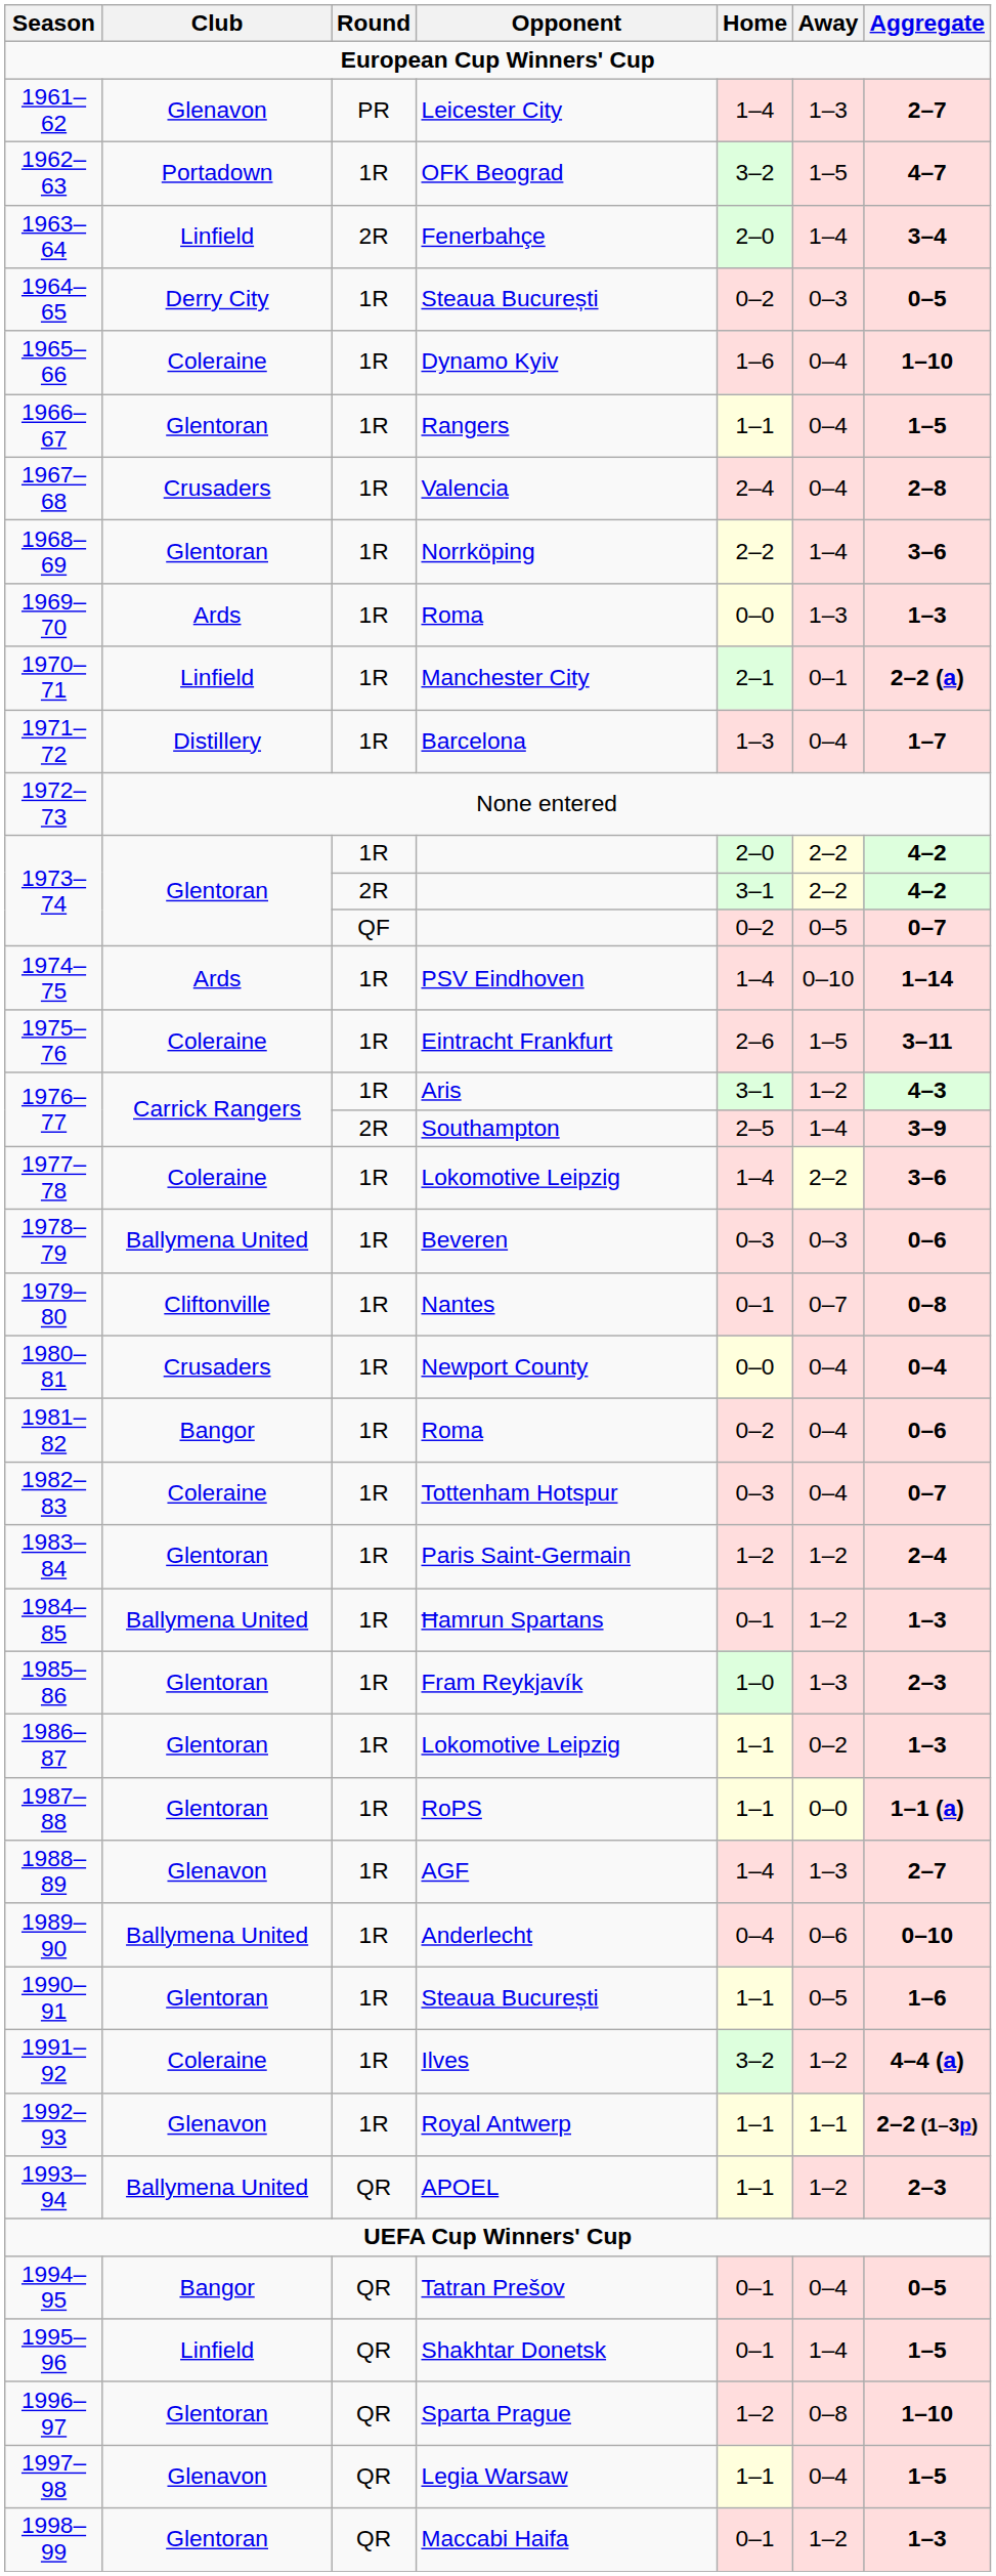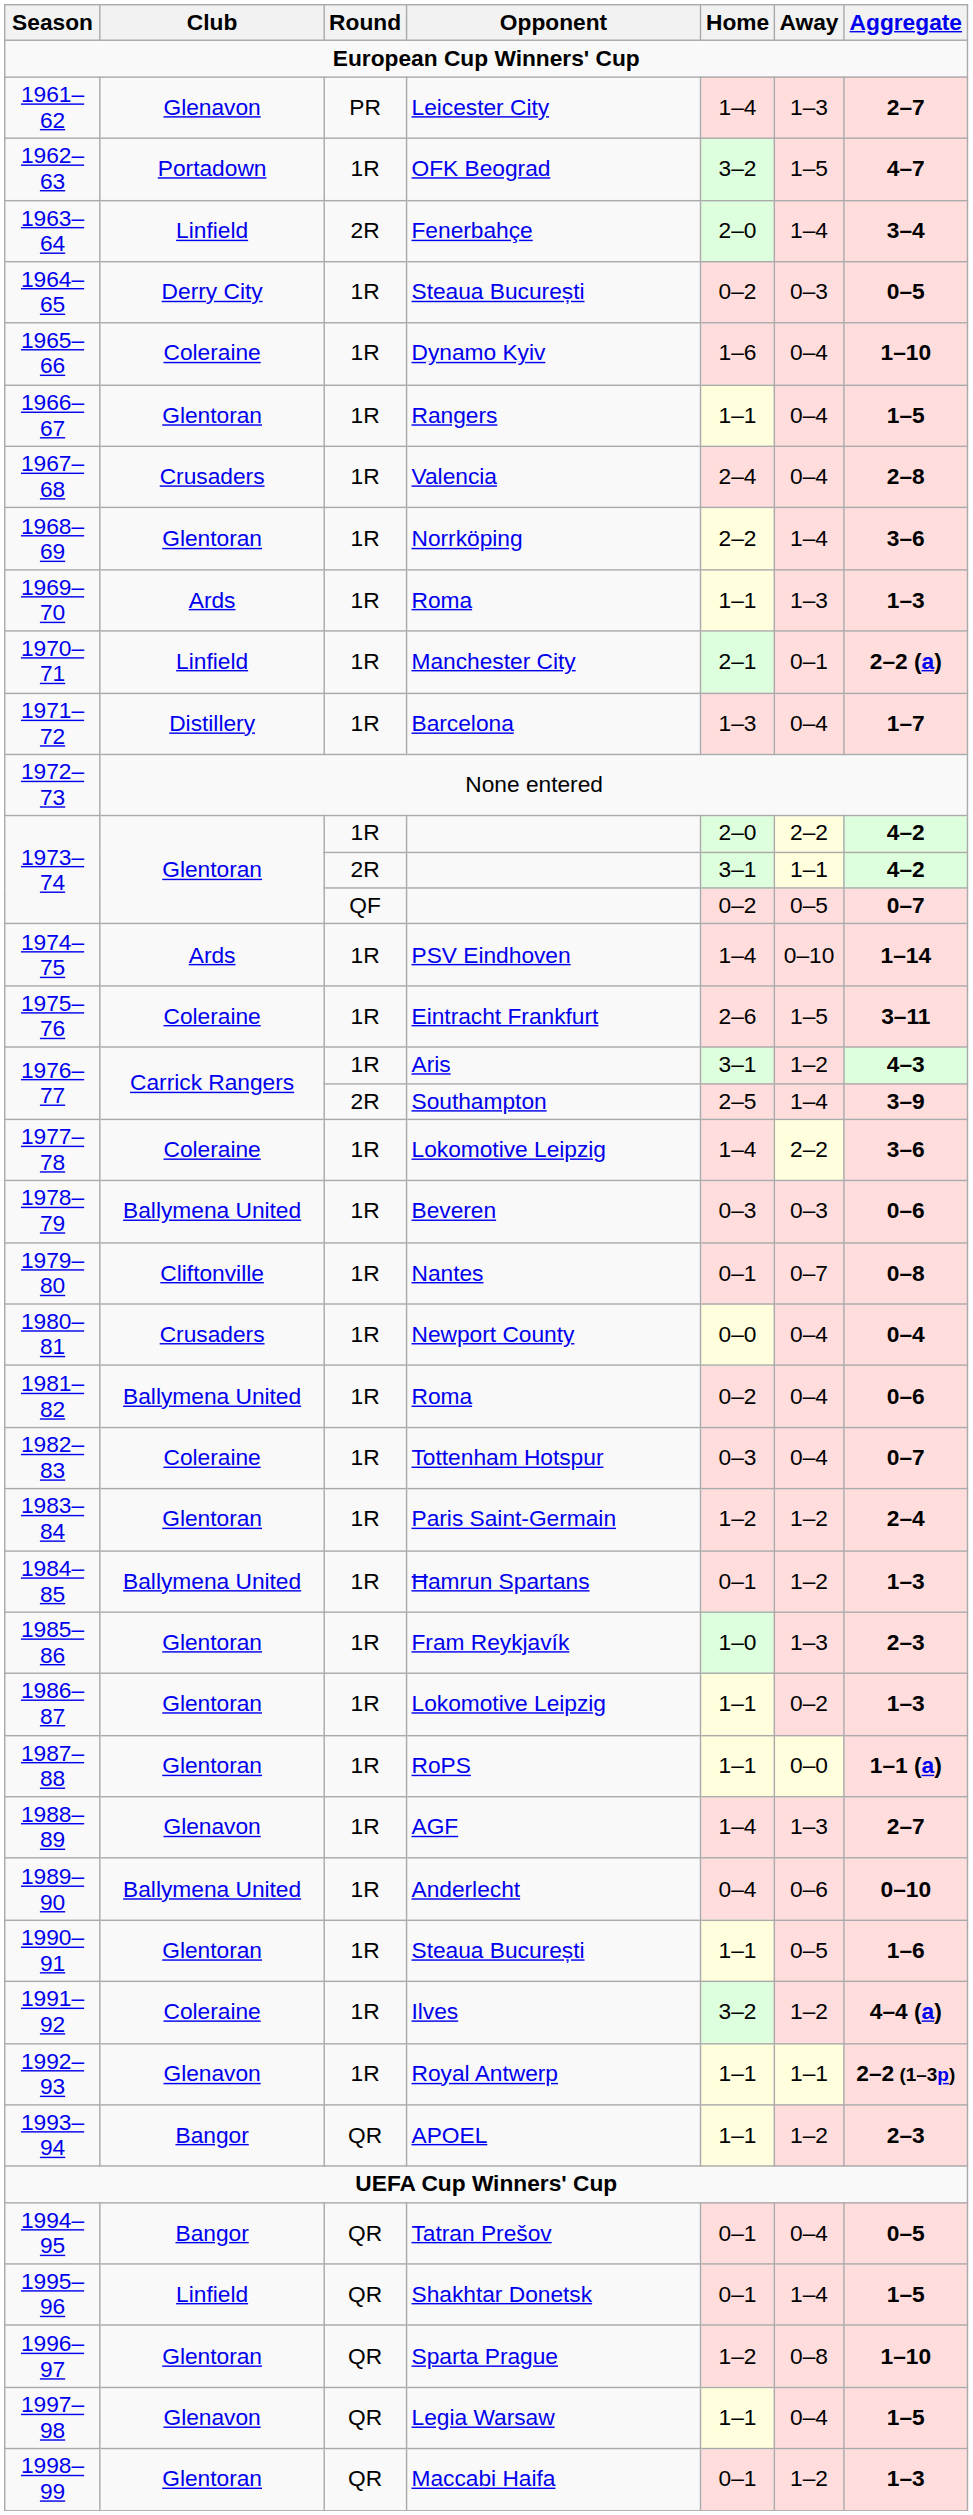 <table class="wikitable" style="font-size:100%; text-align: center;">
 <tr>
 <th width="60">Season</th>
 <th width="150">Club</th>
 <th width="30">Round</th>
 <th width="200">Opponent</th>
 <th width="30">Home</th>
 <th width="30">Away</th>
 <th width="80"><a href='#'>Aggregate</a></th>
 </tr>
 <tr>
 <td colspan="7" align="center"><strong>European Cup Winners' Cup</strong></td>
 </tr>
 <tr>
 <td rowspan=1><a href='#'>1961–62</a></td>
 <td rowspan=1><a href='#'>Glenavon</a></td>
 <td rowspan=1>PR</td>
 <td align="left"> <a href='#'>Leicester City</a></td>
 <td bgcolor="#ffdddd">1–4</td>
 <td bgcolor="#ffdddd">1–3</td>
 <td bgcolor="#ffdddd"><strong>2–7</strong></td>
 </tr>
 <tr>
 <td rowspan=1><a href='#'>1962–63</a></td>
 <td rowspan=1><a href='#'>Portadown</a></td>
 <td rowspan=1>1R</td>
 <td align="left"> <a href='#'>OFK Beograd</a></td>
 <td bgcolor="#ddffdd">3–2</td>
 <td bgcolor="#ffdddd">1–5</td>
 <td bgcolor="#ffdddd"><strong>4–7</strong></td>
 </tr>
 <tr>
 <td rowspan=1><a href='#'>1963–64</a></td>
 <td rowspan=1><a href='#'>Linfield</a></td>
 <td rowspan=1>2R</td>
 <td align="left"> <a href='#'>Fenerbahçe</a></td>
 <td bgcolor="#ddffdd">2–0</td>
 <td bgcolor="#ffdddd">1–4</td>
 <td bgcolor="#ffdddd"><strong>3–4</strong></td>
 </tr>
 <tr>
 <td rowspan=1><a href='#'>1964–65</a></td>
 <td rowspan=1><a href='#'>Derry City</a></td>
 <td rowspan=1>1R</td>
 <td align="left"> <a href='#'>Steaua București</a></td>
 <td bgcolor="#ffdddd">0–2</td>
 <td bgcolor="#ffdddd">0–3</td>
 <td bgcolor="#ffdddd"><strong>0–5</strong></td>
 </tr>
 <tr>
 <td rowspan=1><a href='#'>1965–66</a></td>
 <td rowspan=1><a href='#'>Coleraine</a></td>
 <td rowspan=1>1R</td>
 <td align="left"> <a href='#'>Dynamo Kyiv</a></td>
 <td bgcolor="#ffdddd">1–6</td>
 <td bgcolor="#ffdddd">0–4</td>
 <td bgcolor="#ffdddd"><strong>1–10</strong></td>
 </tr>
 <tr>
 <td rowspan=1><a href='#'>1966–67</a></td>
 <td rowspan=1><a href='#'>Glentoran</a></td>
 <td rowspan=1>1R</td>
 <td align="left"> <a href='#'>Rangers</a></td>
 <td bgcolor="#ffffdd">1–1</td>
 <td bgcolor="#ffdddd">0–4</td>
 <td bgcolor="#ffdddd"><strong>1–5</strong></td>
 </tr>
 <tr>
 <td rowspan=1><a href='#'>1967–68</a></td>
 <td rowspan=1><a href='#'>Crusaders</a></td>
 <td rowspan=1>1R</td>
 <td align="left"> <a href='#'>Valencia</a></td>
 <td bgcolor="#ffdddd">2–4</td>
 <td bgcolor="#ffdddd">0–4</td>
 <td bgcolor="#ffdddd"><strong>2–8</strong></td>
 </tr>
 <tr>
 <td rowspan=1><a href='#'>1968–69</a></td>
 <td rowspan=1><a href='#'>Glentoran</a></td>
 <td rowspan=1>1R</td>
 <td align="left"> <a href='#'>Norrköping</a></td>
 <td bgcolor="#ffffdd">2–2</td>
 <td bgcolor="#ffdddd">1–4</td>
 <td bgcolor="#ffdddd"><strong>3–6</strong></td>
 </tr>
 <tr>
 <td rowspan=1><a href='#'>1969–70</a></td>
 <td rowspan=1><a href='#'>Ards</a></td>
 <td rowspan=1>1R</td>
 <td align="left"> <a href='#'>Roma</a></td>
-<td bgcolor="#ffffdd">0–0</td>
+<td bgcolor="#ffffdd">1–1</td>
 <td bgcolor="#ffdddd">1–3</td>
 <td bgcolor="#ffdddd"><strong>1–3</strong></td>
 </tr>
 <tr>
 <td rowspan=1><a href='#'>1970–71</a></td>
 <td rowspan=1><a href='#'>Linfield</a></td>
 <td>1R</td>
 <td align="left"> <a href='#'>Manchester City</a></td>
 <td bgcolor="#ddffdd">2–1</td>
 <td bgcolor="#ffdddd">0–1</td>
 <td bgcolor="#ffdddd"><strong>2–2 (<a href='#'>a</a>)</strong></td>
 </tr>
 <tr>
 <td rowspan=1><a href='#'>1971–72</a></td>
 <td rowspan=1><a href='#'>Distillery</a></td>
 <td>1R</td>
 <td align="left"> <a href='#'>Barcelona</a></td>
 <td bgcolor="#ffdddd">1–3</td>
 <td bgcolor="#ffdddd">0–4</td>
 <td bgcolor="#ffdddd"><strong>1–7</strong></td>
 </tr>
 <tr>
 <td rowspan=1><a href='#'>1972–73</a></td>
 <td colspan=6>None entered</td>
 </tr>
 <tr>
 <td rowspan=3><a href='#'>1973–74</a></td>
 <td rowspan=3><a href='#'>Glentoran</a></td>
 <td>1R</td>
 <td align="left"></td>
 <td bgcolor="#ddffdd">2–0</td>
 <td bgcolor="#ffffdd">2–2</td>
 <td bgcolor="#ddffdd"><strong>4–2</strong></td>
 </tr>
 <tr>
 <td>2R</td>
 <td align="left"></td>
 <td bgcolor="#ddffdd">3–1</td>
-<td bgcolor="#ffffdd">2–2</td>
+<td bgcolor="#ffffdd">1–1</td>
 <td bgcolor="#ddffdd"><strong>4–2</strong></td>
 </tr>
 <tr>
 <td>QF</td>
 <td align="left"></td>
 <td bgcolor="#ffdddd">0–2</td>
 <td bgcolor="#ffdddd">0–5</td>
 <td bgcolor="#ffdddd"><strong>0–7</strong></td>
 </tr>
 <tr>
 <td><a href='#'>1974–75</a></td>
 <td><a href='#'>Ards</a></td>
 <td>1R</td>
 <td align="left"> <a href='#'>PSV Eindhoven</a></td>
 <td bgcolor="#ffdddd">1–4</td>
 <td bgcolor="#ffdddd">0–10</td>
 <td bgcolor="#ffdddd"><strong>1–14</strong></td>
 </tr>
 <tr>
 <td><a href='#'>1975–76</a></td>
 <td><a href='#'>Coleraine</a></td>
 <td>1R</td>
 <td align="left"> <a href='#'>Eintracht Frankfurt</a></td>
 <td bgcolor="#ffdddd">2–6</td>
 <td bgcolor="#ffdddd">1–5</td>
 <td bgcolor="#ffdddd"><strong>3–11</strong></td>
 </tr>
 <tr>
 <td rowspan=2><a href='#'>1976–77</a></td>
 <td rowspan=2><a href='#'>Carrick Rangers</a></td>
 <td>1R</td>
 <td align="left"> <a href='#'>Aris</a></td>
 <td bgcolor="#ddffdd">3–1</td>
 <td bgcolor="#ffdddd">1–2</td>
 <td bgcolor="#ddffdd"><strong>4–3</strong></td>
 </tr>
 <tr>
 <td>2R</td>
 <td align="left"> <a href='#'>Southampton</a></td>
 <td bgcolor="#ffdddd">2–5</td>
 <td bgcolor="#ffdddd">1–4</td>
 <td bgcolor="#ffdddd"><strong>3–9</strong></td>
 </tr>
 <tr>
 <td><a href='#'>1977–78</a></td>
 <td><a href='#'>Coleraine</a></td>
 <td>1R</td>
 <td align="left"> <a href='#'>Lokomotive Leipzig</a></td>
 <td bgcolor="#ffdddd">1–4</td>
 <td bgcolor="#ffffdd">2–2</td>
 <td bgcolor="#ffdddd"><strong>3–6</strong></td>
 </tr>
 <tr>
 <td><a href='#'>1978–79</a></td>
 <td><a href='#'>Ballymena United</a></td>
 <td>1R</td>
 <td align="left"> <a href='#'>Beveren</a></td>
 <td bgcolor="#ffdddd">0–3</td>
 <td bgcolor="#ffdddd">0–3</td>
 <td bgcolor="#ffdddd"><strong>0–6</strong></td>
 </tr>
 <tr>
 <td><a href='#'>1979–80</a></td>
 <td><a href='#'>Cliftonville</a></td>
 <td>1R</td>
 <td align="left"> <a href='#'>Nantes</a></td>
 <td bgcolor="#ffdddd">0–1</td>
 <td bgcolor="#ffdddd">0–7</td>
 <td bgcolor="#ffdddd"><strong>0–8</strong></td>
 </tr>
 <tr>
 <td><a href='#'>1980–81</a></td>
 <td><a href='#'>Crusaders</a></td>
 <td>1R</td>
 <td align="left"> <a href='#'>Newport County</a></td>
 <td bgcolor="#ffffdd">0–0</td>
 <td bgcolor="#ffdddd">0–4</td>
 <td bgcolor="#ffdddd"><strong>0–4</strong></td>
 </tr>
 <tr>
 <td><a href='#'>1981–82</a></td>
-<td><a href='#'>Bangor</a></td>
+<td><a href='#'>Ballymena United</a></td>
 <td>1R</td>
 <td align="left"> <a href='#'>Roma</a></td>
 <td bgcolor="#ffdddd">0–2</td>
 <td bgcolor="#ffdddd">0–4</td>
 <td bgcolor="#ffdddd"><strong>0–6</strong></td>
 </tr>
 <tr>
 <td><a href='#'>1982–83</a></td>
 <td><a href='#'>Coleraine</a></td>
 <td>1R</td>
 <td align="left"> <a href='#'>Tottenham Hotspur</a></td>
 <td bgcolor="#ffdddd">0–3</td>
 <td bgcolor="#ffdddd">0–4</td>
 <td bgcolor="#ffdddd"><strong>0–7</strong></td>
 </tr>
 <tr>
 <td><a href='#'>1983–84</a></td>
 <td><a href='#'>Glentoran</a></td>
 <td>1R</td>
 <td align="left"> <a href='#'>Paris Saint-Germain</a></td>
 <td bgcolor="#ffdddd">1–2</td>
 <td bgcolor="#ffdddd">1–2</td>
 <td bgcolor="#ffdddd"><strong>2–4</strong></td>
 </tr>
 <tr>
 <td><a href='#'>1984–85</a></td>
 <td><a href='#'>Ballymena United</a></td>
 <td>1R</td>
 <td align="left"> <a href='#'>Ħamrun Spartans</a></td>
 <td bgcolor="#ffdddd">0–1</td>
 <td bgcolor="#ffdddd">1–2</td>
 <td bgcolor="#ffdddd"><strong>1–3</strong></td>
 </tr>
 <tr>
 <td><a href='#'>1985–86</a></td>
 <td><a href='#'>Glentoran</a></td>
 <td>1R</td>
 <td align="left"> <a href='#'>Fram Reykjavík</a></td>
 <td bgcolor="#ddffdd">1–0</td>
 <td bgcolor="#ffdddd">1–3</td>
 <td bgcolor="#ffdddd"><strong>2–3</strong></td>
 </tr>
 <tr>
 <td><a href='#'>1986–87</a></td>
 <td><a href='#'>Glentoran</a></td>
 <td>1R</td>
 <td align="left"> <a href='#'>Lokomotive Leipzig</a></td>
 <td bgcolor="#ffffdd">1–1</td>
 <td bgcolor="#ffdddd">0–2</td>
 <td bgcolor="#ffdddd"><strong>1–3</strong></td>
 </tr>
 <tr>
 <td><a href='#'>1987–88</a></td>
 <td><a href='#'>Glentoran</a></td>
 <td>1R</td>
 <td align="left"> <a href='#'>RoPS</a></td>
 <td bgcolor="#ffffdd">1–1</td>
 <td bgcolor="#ffffdd">0–0</td>
 <td bgcolor="#ffdddd"><strong>1–1 (<a href='#'>a</a>)</strong></td>
 </tr>
 <tr>
 <td><a href='#'>1988–89</a></td>
 <td><a href='#'>Glenavon</a></td>
 <td>1R</td>
 <td align="left"> <a href='#'>AGF</a></td>
 <td bgcolor="#ffdddd">1–4</td>
 <td bgcolor="#ffdddd">1–3</td>
 <td bgcolor="#ffdddd"><strong>2–7</strong></td>
 </tr>
 <tr>
 <td><a href='#'>1989–90</a></td>
 <td><a href='#'>Ballymena United</a></td>
 <td>1R</td>
 <td align="left"> <a href='#'>Anderlecht</a></td>
 <td bgcolor="#ffdddd">0–4</td>
 <td bgcolor="#ffdddd">0–6</td>
 <td bgcolor="#ffdddd"><strong>0–10</strong></td>
 </tr>
 <tr>
 <td><a href='#'>1990–91</a></td>
 <td><a href='#'>Glentoran</a></td>
 <td>1R</td>
 <td align="left"> <a href='#'>Steaua București</a></td>
 <td bgcolor="#ffffdd">1–1</td>
 <td bgcolor="#ffdddd">0–5</td>
 <td bgcolor="#ffdddd"><strong>1–6</strong></td>
 </tr>
 <tr>
 <td><a href='#'>1991–92</a></td>
 <td rowspan=1><a href='#'>Coleraine</a></td>
 <td>1R</td>
 <td align="left"> <a href='#'>Ilves</a></td>
 <td bgcolor="#ddffdd">3–2</td>
 <td bgcolor="#ffdddd">1–2</td>
 <td bgcolor="#ffdddd"><strong>4–4 (<a href='#'>a</a>)</strong></td>
 </tr>
 <tr>
 <td><a href='#'>1992–93</a></td>
 <td><a href='#'>Glenavon</a></td>
 <td>1R</td>
 <td align="left"> <a href='#'>Royal Antwerp</a></td>
 <td bgcolor="#ffffdd">1–1</td>
 <td bgcolor="#ffffdd">1–1</td>
 <td bgcolor="#ffdddd"><strong>2–2<small> (1–3<a href='#'>p</a>)</small></strong></td>
 </tr>
 <tr>
 <td><a href='#'>1993–94</a></td>
-<td><a href='#'>Ballymena United</a></td>
+<td><a href='#'>Bangor</a></td>
 <td>QR</td>
 <td align="left"> <a href='#'>APOEL</a></td>
 <td bgcolor="#ffffdd">1–1</td>
 <td bgcolor="#ffdddd">1–2</td>
 <td bgcolor="#ffdddd"><strong>2–3</strong></td>
 </tr>
 <tr>
 <td colspan="7" align="center"><strong>UEFA Cup Winners' Cup</strong></td>
 </tr>
 <tr>
 <td><a href='#'>1994–95</a></td>
 <td><a href='#'>Bangor</a></td>
 <td>QR</td>
 <td align="left"> <a href='#'>Tatran Prešov</a></td>
 <td bgcolor="#ffdddd">0–1</td>
 <td bgcolor="#ffdddd">0–4</td>
 <td bgcolor="#ffdddd"><strong>0–5</strong></td>
 </tr>
 <tr>
 <td rowspan=1><a href='#'>1995–96</a></td>
 <td rowspan=1><a href='#'>Linfield</a></td>
 <td>QR</td>
 <td align="left"> <a href='#'>Shakhtar Donetsk</a></td>
 <td bgcolor="#ffdddd">0–1</td>
 <td bgcolor="#ffdddd">1–4</td>
 <td bgcolor="#ffdddd"><strong>1–5</strong></td>
 </tr>
 <tr>
 <td rowspan=1><a href='#'>1996–97</a></td>
 <td rowspan=1><a href='#'>Glentoran</a></td>
 <td>QR</td>
 <td align="left"> <a href='#'>Sparta Prague</a></td>
 <td bgcolor="#ffdddd">1–2</td>
 <td bgcolor="#ffdddd">0–8</td>
 <td bgcolor="#ffdddd"><strong>1–10</strong></td>
 </tr>
 <tr>
 <td rowspan=1><a href='#'>1997–98</a></td>
 <td rowspan=1><a href='#'>Glenavon</a></td>
 <td>QR</td>
 <td align="left"> <a href='#'>Legia Warsaw</a></td>
 <td bgcolor="#ffffdd">1–1</td>
 <td bgcolor="#ffdddd">0–4</td>
 <td bgcolor="#ffdddd"><strong>1–5</strong></td>
 </tr>
 <tr>
 <td rowspan=1><a href='#'>1998–99</a></td>
 <td rowspan=1><a href='#'>Glentoran</a></td>
 <td>QR</td>
 <td align="left"> <a href='#'>Maccabi Haifa</a></td>
 <td bgcolor="#ffdddd">0–1</td>
 <td bgcolor="#ffdddd">1–2</td>
 <td bgcolor="#ffdddd"><strong>1–3</strong></td>
 </tr>
 <tr>
 </tr>
 </table>
